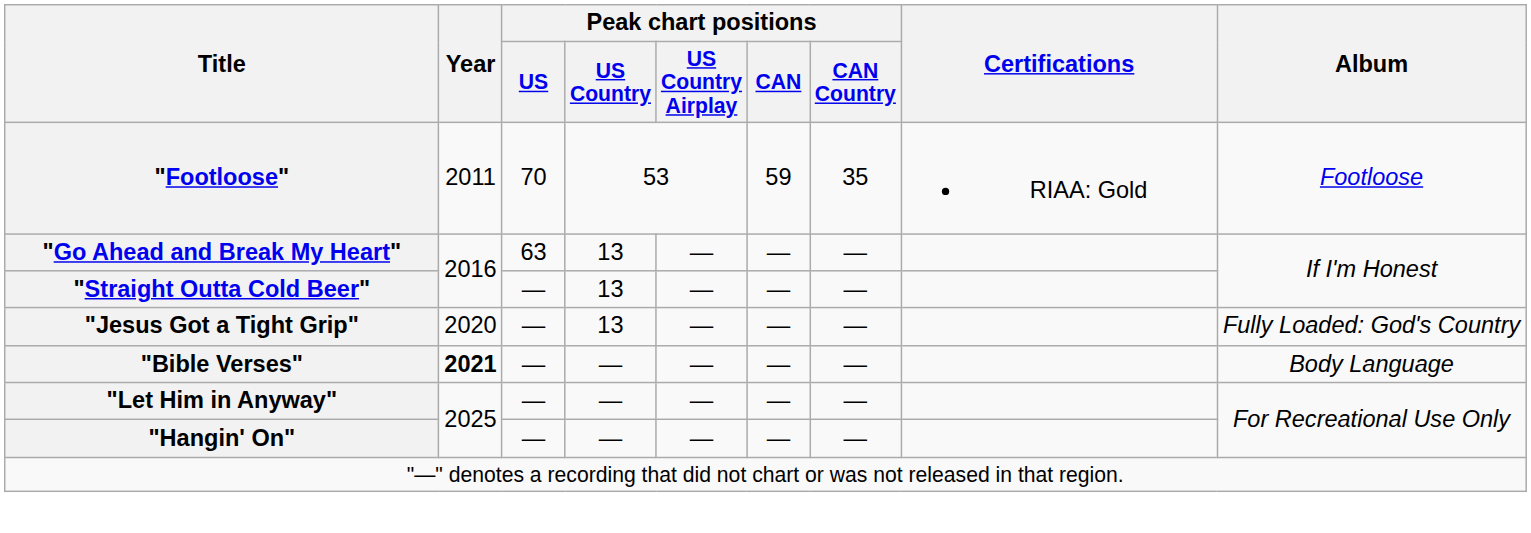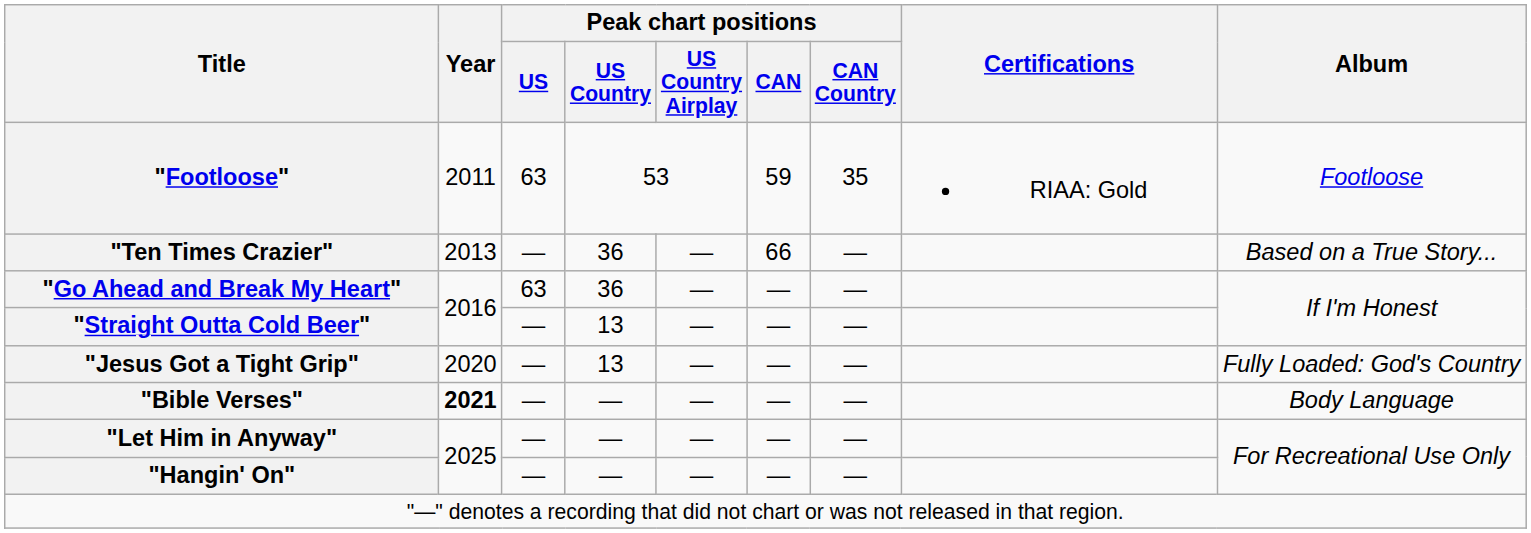 <table class="wikitable plainrowheaders" style="text-align:center;">
 <tr>
 <th scope="col" rowspan="2" style="width:18em;">Title</th>
 <th scope="col" rowspan="2" style="width:1em;">Year</th>
 <th scope="col" colspan="5">Peak chart positions</th>
 <th scope="col" rowspan="2" style="width:13em;"><a href='#'>Certifications</a></th>
 <th scope="col" rowspan="2">Album</th>
 </tr>
 <tr>
 <th scope="col" style="width:2.5em;font-size:90%;"><a href='#'>US</a><br></th>
 <th scope="col" style="width:2.5em;font-size:90%;"><a href='#'>US<br>Country</a><br></th>
 <th scope="col" style="width:2.5em;font-size:90%;"><a href='#'>US<br>Country<br>Airplay</a><br></th>
 <th scope="col" style="width:2.5em;font-size:90%;"><a href='#'>CAN</a><br></th>
 <th scope="col" style="width:2.5em;font-size:90%;"><a href='#'>CAN<br>Country</a><br></th>
 </tr>
 <tr>
 <th scope="row">"<a href='#'>Footloose</a>"</th>
 <td>2011</td>
-<td>70</td>
+<td>63</td>
 <td colspan="2">53</td>
 <td>59</td>
 <td>35</td>
 <td><br><ul><li>RIAA: Gold</li></ul></td>
 <td><em><a href='#'>Footloose</a></em></td>
 </tr>
 <tr>
+<th scope="row">"Ten Times Crazier"</th>
+<td>2013</td>
+<td>—</td>
+<td>36</td>
+<td>—</td>
+<td>66</td>
+<td>—</td>
+<td></td>
+<td><em>Based on a True Story...</em></td>
+</tr>
+<tr>
 <th scope="row">"<a href='#'>Go Ahead and Break My Heart</a>"<br></th>
 <td rowspan=2>2016</td>
 <td>63</td>
-<td>13</td>
+<td>36</td>
 <td>—</td>
 <td>—</td>
 <td>—</td>
 <td></td>
 <td rowspan="2"><em>If I'm Honest</em></td>
 </tr>
 <tr>
 <th scope="row">"<a href='#'>Straight Outta Cold Beer</a>"</th>
 <td>—</td>
 <td>13</td>
 <td>—</td>
 <td>—</td>
 <td>—</td>
 <td></td>
 </tr>
 <tr>
 <th scope="row">"Jesus Got a Tight Grip"</th>
 <td>2020</td>
 <td>—</td>
 <td>13</td>
 <td>—</td>
 <td>—</td>
 <td>—</td>
 <td></td>
 <td><em>Fully Loaded: God's Country</em></td>
 </tr>
 <tr>
 <th scope="row">"Bible Verses"</th>
 <td><strong>2021</strong></td>
 <td>—</td>
 <td>—</td>
 <td>—</td>
 <td>—</td>
 <td>—</td>
 <td></td>
 <td><em>Body Language</em></td>
 </tr>
 <tr>
 <th scope="row">"Let Him in Anyway"</th>
 <td rowspan="2">2025</td>
 <td>—</td>
 <td>—</td>
 <td>—</td>
 <td>—</td>
 <td>—</td>
 <td></td>
 <td rowspan="2"><em>For Recreational Use Only</em></td>
 </tr>
 <tr>
 <th scope="row">"Hangin' On" <br></th>
 <td>—</td>
 <td>—</td>
 <td>—</td>
 <td>—</td>
 <td>—</td>
 <td></td>
 </tr>
 <tr>
 <td colspan="9" style="font-size:90%">"—" denotes a recording that did not chart or was not released in that region.</td>
 </tr>
 </table>
